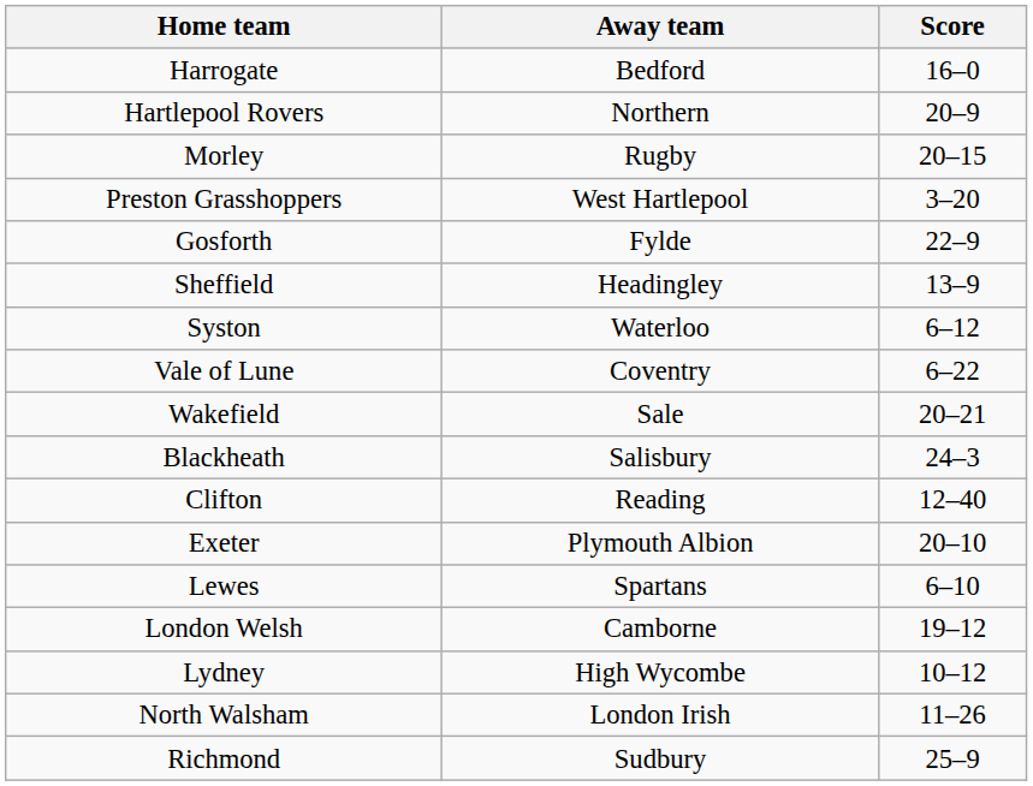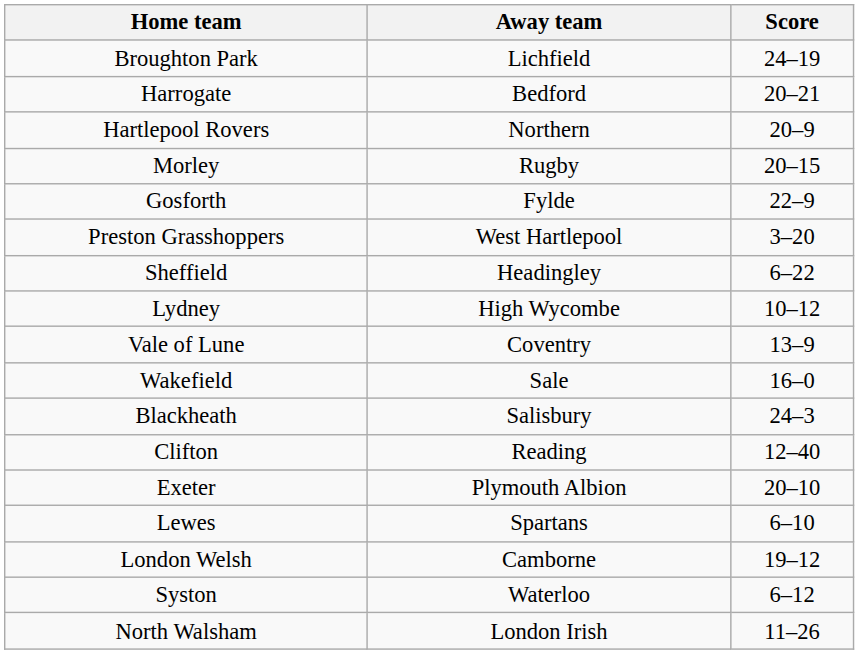 <table class="wikitable" style="text-align: center">
 <tr>
 <th width=250>Home team</th>
 <th width=250>Away team</th>
 <th width=80>Score</th>
 </tr>
 <tr>
+<td>Broughton Park</td>
+<td>Lichfield</td>
+<td>24–19</td>
+</tr>
+<tr>
 <td>Harrogate</td>
 <td>Bedford</td>
-<td>16–0</td>
+<td>20–21</td>
 </tr>
 <tr>
 <td>Hartlepool Rovers</td>
 <td>Northern</td>
 <td>20–9</td>
 </tr>
 <tr>
 <td>Morley</td>
 <td>Rugby</td>
 <td>20–15</td>
 </tr>
 <tr>
+<td>Gosforth</td>
+<td>Fylde</td>
+<td>22–9</td>
+</tr>
+<tr>
 <td>Preston Grasshoppers</td>
 <td>West Hartlepool</td>
 <td>3–20</td>
 </tr>
 <tr>
-<td>Gosforth</td>
-<td>Fylde</td>
-<td>22–9</td>
+<td>Sheffield</td>
+<td>Headingley</td>
+<td>6–22</td>
 </tr>
 <tr>
-<td>Sheffield</td>
-<td>Headingley</td>
-<td>13–9</td>
-</tr>
-<tr>
-<td>Syston</td>
-<td>Waterloo</td>
-<td>6–12</td>
+<td>Lydney</td>
+<td>High Wycombe</td>
+<td>10–12</td>
 </tr>
 <tr>
 <td>Vale of Lune</td>
 <td>Coventry</td>
-<td>6–22</td>
+<td>13–9</td>
 </tr>
 <tr>
 <td>Wakefield</td>
 <td>Sale</td>
-<td>20–21</td>
+<td>16–0</td>
 </tr>
 <tr>
 <td>Blackheath</td>
 <td>Salisbury</td>
 <td>24–3</td>
 </tr>
 <tr>
 <td>Clifton</td>
 <td>Reading</td>
 <td>12–40</td>
 </tr>
 <tr>
 <td>Exeter</td>
 <td>Plymouth Albion</td>
 <td>20–10</td>
 </tr>
 <tr>
 <td>Lewes</td>
 <td>Spartans</td>
 <td>6–10</td>
 </tr>
 <tr>
 <td>London Welsh</td>
 <td>Camborne</td>
 <td>19–12</td>
 </tr>
 <tr>
-<td>Lydney</td>
-<td>High Wycombe</td>
-<td>10–12</td>
+<td>Syston</td>
+<td>Waterloo</td>
+<td>6–12</td>
 </tr>
 <tr>
 <td>North Walsham</td>
 <td>London Irish</td>
 <td>11–26</td>
 </tr>
-<tr>
-<td>Richmond</td>
-<td>Sudbury</td>
-<td>25–9</td>
-</tr>
 </table>
